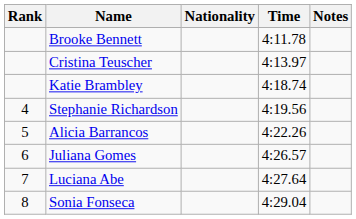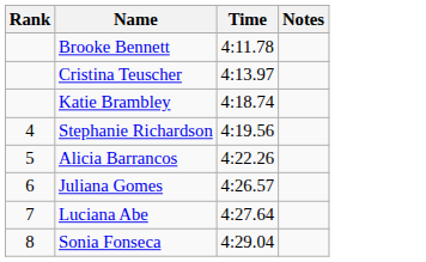 <table class="wikitable sortable" style="text-align:center">
 <tr>
 <th>Rank</th>
 <th>Name</th>
-<th>Nationality</th>
 <th>Time</th>
 <th>Notes</th>
 </tr>
 <tr>
 <td></td>
 <td align=left><a href='#'>Brooke Bennett</a></td>
-<td align=left></td>
 <td>4:11.78</td>
 <td></td>
 </tr>
 <tr>
 <td></td>
 <td align=left><a href='#'>Cristina Teuscher</a></td>
-<td align=left></td>
 <td>4:13.97</td>
 <td></td>
 </tr>
 <tr>
 <td></td>
 <td align=left><a href='#'>Katie Brambley</a></td>
-<td align=left></td>
 <td>4:18.74</td>
 <td></td>
 </tr>
 <tr>
 <td>4</td>
 <td align=left><a href='#'>Stephanie Richardson</a></td>
-<td align=left></td>
 <td>4:19.56</td>
 <td></td>
 </tr>
 <tr>
 <td>5</td>
 <td align=left><a href='#'>Alicia Barrancos</a></td>
-<td align=left></td>
 <td>4:22.26</td>
 <td></td>
 </tr>
 <tr>
 <td>6</td>
 <td align=left><a href='#'>Juliana Gomes</a></td>
-<td align=left></td>
 <td>4:26.57</td>
 <td></td>
 </tr>
 <tr>
 <td>7</td>
 <td align=left><a href='#'>Luciana Abe</a></td>
-<td align=left></td>
 <td>4:27.64</td>
 <td></td>
 </tr>
 <tr>
 <td>8</td>
 <td align=left><a href='#'>Sonia Fonseca</a></td>
-<td align=left></td>
 <td>4:29.04</td>
 <td></td>
 </tr>
 </table>
